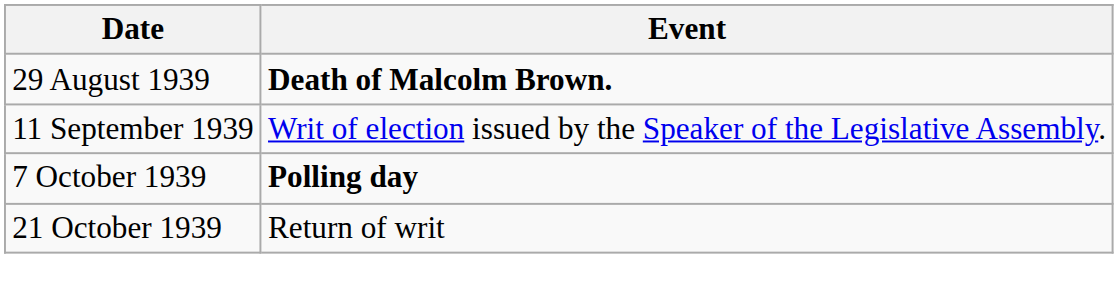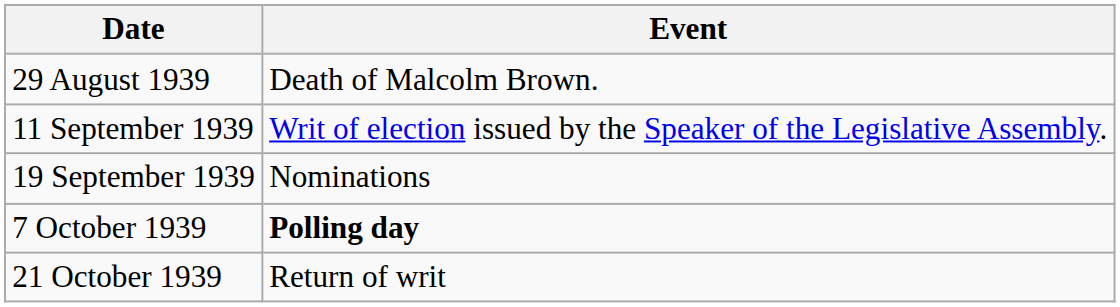 <table class="wikitable">
 <tr>
 <th>Date</th>
 <th>Event</th>
 </tr>
 <tr>
 <td>29 August 1939</td>
-<td><strong>Death of Malcolm Brown.</strong></td>
+<td>Death of Malcolm Brown.</td>
 </tr>
 <tr>
 <td>11 September 1939</td>
 <td><a href='#'>Writ of election</a> issued by the <a href='#'>Speaker of the Legislative Assembly</a>.</td>
+</tr>
+<tr>
+<td>19 September 1939</td>
+<td>Nominations</td>
 </tr>
 <tr>
 <td>7 October 1939</td>
 <td><strong>Polling day</strong></td>
 </tr>
 <tr>
 <td>21 October 1939</td>
 <td>Return of writ</td>
 </tr>
 </table>
